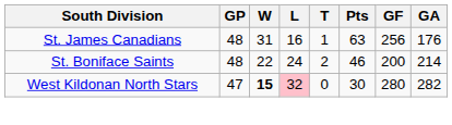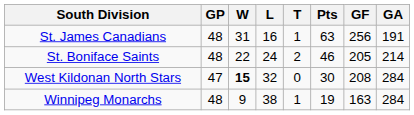 <table class="wikitable" style="text-align:center">
 <tr>
 <th width="45%">South Division</th>
 <th width="6.25%">GP</th>
 <th width="6.25%">W</th>
 <th width="6.25%">L</th>
 <th width="6.25%">T</th>
 <th width="7.5%">Pts</th>
 <th width="7.5%">GF</th>
 <th width="7.5%">GA</th>
 </tr>
 <tr>
 <td><a href='#'>St. James Canadians</a></td>
 <td>48</td>
 <td>31</td>
 <td>16</td>
 <td>1</td>
 <td>63</td>
 <td>256</td>
-<td>176</td>
+<td>191</td>
 </tr>
 <tr>
 <td><a href='#'>St. Boniface Saints</a></td>
 <td>48</td>
 <td>22</td>
 <td>24</td>
 <td>2</td>
 <td>46</td>
-<td>200</td>
+<td>205</td>
 <td>214</td>
 </tr>
 <tr>
 <td><a href='#'>West Kildonan North Stars</a></td>
 <td>47</td>
 <td><strong>15</strong></td>
-<td style="background: pink;">32</td>
+<td>32</td>
 <td>0</td>
 <td>30</td>
-<td>280</td>
-<td>282</td>
+<td>208</td>
+<td>284</td>
+</tr>
+<tr>
+<td><a href='#'>Winnipeg Monarchs</a></td>
+<td>48</td>
+<td>9</td>
+<td>38</td>
+<td>1</td>
+<td>19</td>
+<td>163</td>
+<td>284</td>
 </tr>
 </table>
